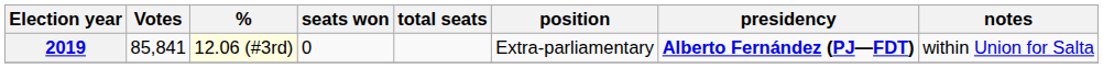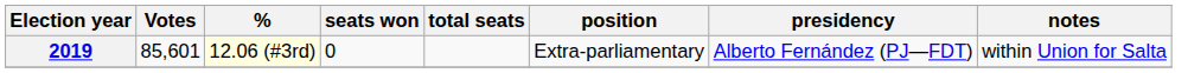 <table class="wikitable">
 <tr>
 <th>Election year</th>
 <th>Votes</th>
 <th>%</th>
 <th>seats won</th>
 <th>total seats</th>
 <th>position</th>
 <th>presidency</th>
 <th>notes</th>
 </tr>
 <tr>
 <th><a href='#'>2019</a></th>
-<td>85,841</td>
+<td>85,601</td>
 <td style="background: lightyellow;">12.06 (#3rd)</td>
 <td>0</td>
 <td></td>
 <td>Extra-parliamentary</td>
-<td><strong><a href='#'>Alberto Fernández</a> (<a href='#'>PJ</a>—<a href='#'>FDT</a>)</strong></td>
+<td><a href='#'>Alberto Fernández</a> (<a href='#'>PJ</a>—<a href='#'>FDT</a>)</td>
 <td>within <a href='#'>Union for Salta</a></td>
 </tr>
 <tr>
 </tr>
 </table>
